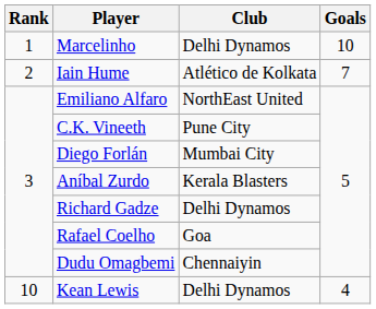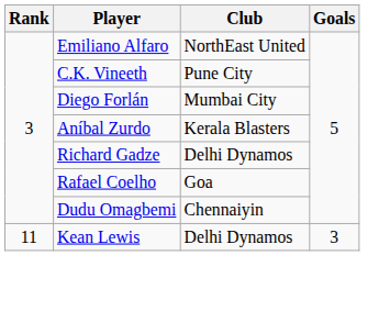 <table class="wikitable" style="text-align:center">
 <tr>
 <th>Rank</th>
 <th>Player</th>
 <th>Club</th>
 <th>Goals</th>
-</tr>
-<tr>
-<td rowspan="1">1</td>
-<td align="left"> <a href='#'>Marcelinho</a></td>
-<td align="left">Delhi Dynamos</td>
-<td rowspan="1">10</td>
-</tr>
-<tr>
-<td rowspan="1">2</td>
-<td align="left"> <a href='#'>Iain Hume</a></td>
-<td align="left">Atlético de Kolkata</td>
-<td rowspan="1">7</td>
 </tr>
 <tr>
 <td rowspan="7">3</td>
 <td align="left"> <a href='#'>Emiliano Alfaro</a></td>
 <td align="left">NorthEast United</td>
 <td rowspan="7">5</td>
 </tr>
 <tr>
 <td align="left"> <a href='#'>C.K. Vineeth</a></td>
 <td align="left">Pune City</td>
 </tr>
 <tr>
 <td align="left"> <a href='#'>Diego Forlán</a></td>
 <td align="left">Mumbai City</td>
 </tr>
 <tr>
 <td align="left"> <a href='#'>Aníbal Zurdo</a></td>
 <td align="left">Kerala Blasters</td>
 </tr>
 <tr>
 <td align="left"> <a href='#'>Richard Gadze</a></td>
 <td align="left">Delhi Dynamos</td>
 </tr>
 <tr>
 <td align="left"> <a href='#'>Rafael Coelho</a></td>
 <td align="left">Goa</td>
 </tr>
 <tr>
 <td align="left"> <a href='#'>Dudu Omagbemi</a></td>
 <td align="left">Chennaiyin</td>
 </tr>
 <tr>
-<td rowspan="1">10</td>
+<td rowspan="1">11</td>
 <td align="left"> <a href='#'>Kean Lewis</a></td>
 <td align="left">Delhi Dynamos</td>
-<td rowspan="1">4</td>
+<td rowspan="1">3</td>
 </tr>
 </table>
